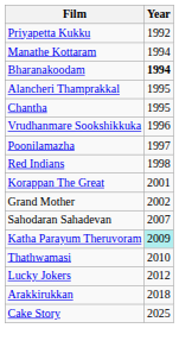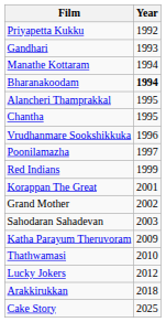 <table class="wikitable">
 <tr>
 <th>Film</th>
 <th>Year</th>
 </tr>
 <tr>
 <td><a href='#'>Priyapetta Kukku</a></td>
 <td>1992</td>
+</tr>
+<tr>
+<td><a href='#'>Gandhari</a></td>
+<td>1993</td>
 </tr>
 <tr>
 <td><a href='#'>Manathe Kottaram</a></td>
 <td>1994</td>
 </tr>
 <tr>
 <td><a href='#'>Bharanakoodam</a></td>
 <td><strong>1994</strong></td>
 </tr>
 <tr>
 <td><a href='#'>Alancheri Thamprakkal</a></td>
 <td>1995</td>
 </tr>
 <tr>
 <td><a href='#'>Chantha</a></td>
 <td>1995</td>
 </tr>
 <tr>
 <td><a href='#'>Vrudhanmare Sookshikkuka</a></td>
 <td>1996</td>
 </tr>
 <tr>
 <td><a href='#'>Poonilamazha</a></td>
 <td>1997</td>
 </tr>
 <tr>
 <td><a href='#'>Red Indians</a></td>
-<td>1998</td>
+<td>1999</td>
 </tr>
 <tr>
 <td><a href='#'>Korappan The Great</a></td>
 <td>2001</td>
 </tr>
 <tr>
 <td>Grand Mother</td>
 <td>2002</td>
 </tr>
 <tr>
 <td>Sahodaran Sahadevan</td>
-<td>2007</td>
+<td>2003</td>
 </tr>
 <tr>
 <td><a href='#'>Katha Parayum Theruvoram</a></td>
-<td style="background: paleturquoise;">2009</td>
+<td>2009</td>
 </tr>
 <tr>
 <td><a href='#'>Thathwamasi</a></td>
 <td>2010</td>
 </tr>
 <tr>
 <td><a href='#'>Lucky Jokers</a></td>
 <td>2012</td>
 </tr>
 <tr>
 <td><a href='#'>Arakkirukkan</a></td>
 <td>2018</td>
 </tr>
 <tr>
 <td><a href='#'>Cake Story</a></td>
 <td>2025</td>
 </tr>
 </table>
